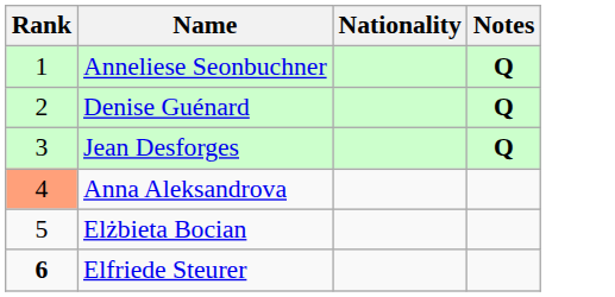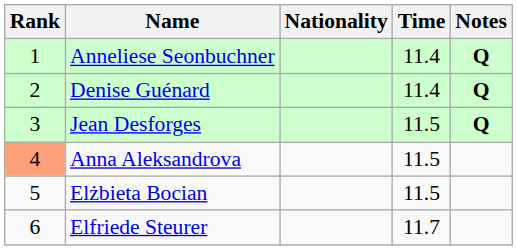 <table class="wikitable sortable" style="text-align:center">
 <tr>
 <th>Rank</th>
 <th>Name</th>
 <th>Nationality</th>
+<th>Time</th>
 <th>Notes</th>
 </tr>
 <tr bgcolor=ccffcc>
 <td>1</td>
 <td align=left><a href='#'>Anneliese Seonbuchner</a></td>
 <td align=left></td>
+<td>11.4</td>
 <td><strong>Q</strong></td>
 </tr>
 <tr bgcolor=ccffcc>
 <td>2</td>
 <td align=left><a href='#'>Denise Guénard</a></td>
 <td align=left></td>
+<td>11.4</td>
 <td><strong>Q</strong></td>
 </tr>
 <tr bgcolor=ccffcc>
 <td>3</td>
 <td align=left><a href='#'>Jean Desforges</a></td>
 <td align=left></td>
+<td>11.5</td>
 <td><strong>Q</strong></td>
 </tr>
 <tr>
 <td style="background: lightsalmon;">4</td>
 <td align=left><a href='#'>Anna Aleksandrova</a></td>
 <td align=left></td>
+<td>11.5</td>
 <td></td>
 </tr>
 <tr>
 <td>5</td>
 <td align=left><a href='#'>Elżbieta Bocian</a></td>
 <td align=left></td>
+<td>11.5</td>
 <td></td>
 </tr>
 <tr>
-<td><strong>6</strong></td>
+<td>6</td>
 <td align=left><a href='#'>Elfriede Steurer</a></td>
 <td align=left></td>
+<td>11.7</td>
 <td></td>
 </tr>
 </table>
